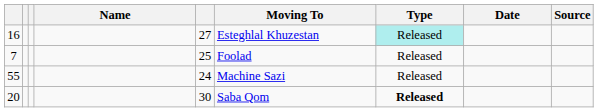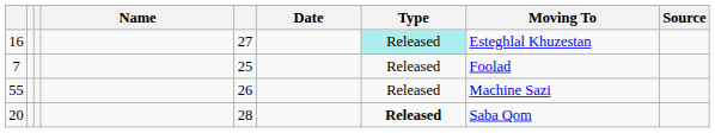 <table class="wikitable plainrowheaders sortable" style="font-size:95%">
 <tr>
 <th></th>
 <th></th>
 <th></th>
 <th scope="col" style="width:190px;">Name</th>
 <th></th>
+<th scope="col" style="width:100px;">Date</th>
+<th scope="col" style="width:100px;">Type</th>
 <th scope="col" style="width:190px;">Moving To</th>
-<th scope="col" style="width:100px;">Type</th>
-<th scope="col" style="width:100px;">Date</th>
 <th>Source</th>
 </tr>
 <tr>
 <td align=center>16</td>
 <td align=center></td>
 <td align=center></td>
 <td></td>
 <td align=center>27</td>
+<td align=center></td>
+<td align=center style="background: paleturquoise;">Released</td>
 <td><a href='#'>Esteghlal Khuzestan</a></td>
-<td align=center style="background: paleturquoise;">Released</td>
-<td align=center></td>
 <td align=center></td>
 </tr>
 <tr>
 <td align=center>7</td>
 <td align=center></td>
 <td align=center></td>
 <td></td>
 <td align=center>25</td>
+<td align=center></td>
+<td align=center>Released</td>
 <td><a href='#'>Foolad</a></td>
-<td align=center>Released</td>
-<td align=center></td>
 <td align=center></td>
 </tr>
 <tr>
 <td align=center>55</td>
 <td align=center></td>
 <td align=center></td>
 <td></td>
-<td align=center>24</td>
+<td align=center>26</td>
+<td align=center></td>
+<td align=center>Released</td>
 <td><a href='#'>Machine Sazi</a></td>
-<td align=center>Released</td>
-<td align=center></td>
 <td align=center></td>
 </tr>
 <tr>
 <td align=center>20</td>
 <td align=center></td>
 <td align=center></td>
 <td></td>
-<td align=center>30</td>
+<td align=center>28</td>
+<td align=center></td>
+<td align=center><strong>Released</strong></td>
 <td><a href='#'>Saba Qom</a></td>
-<td align=center><strong>Released</strong></td>
-<td align=center></td>
 <td align=center></td>
 </tr>
 </table>
